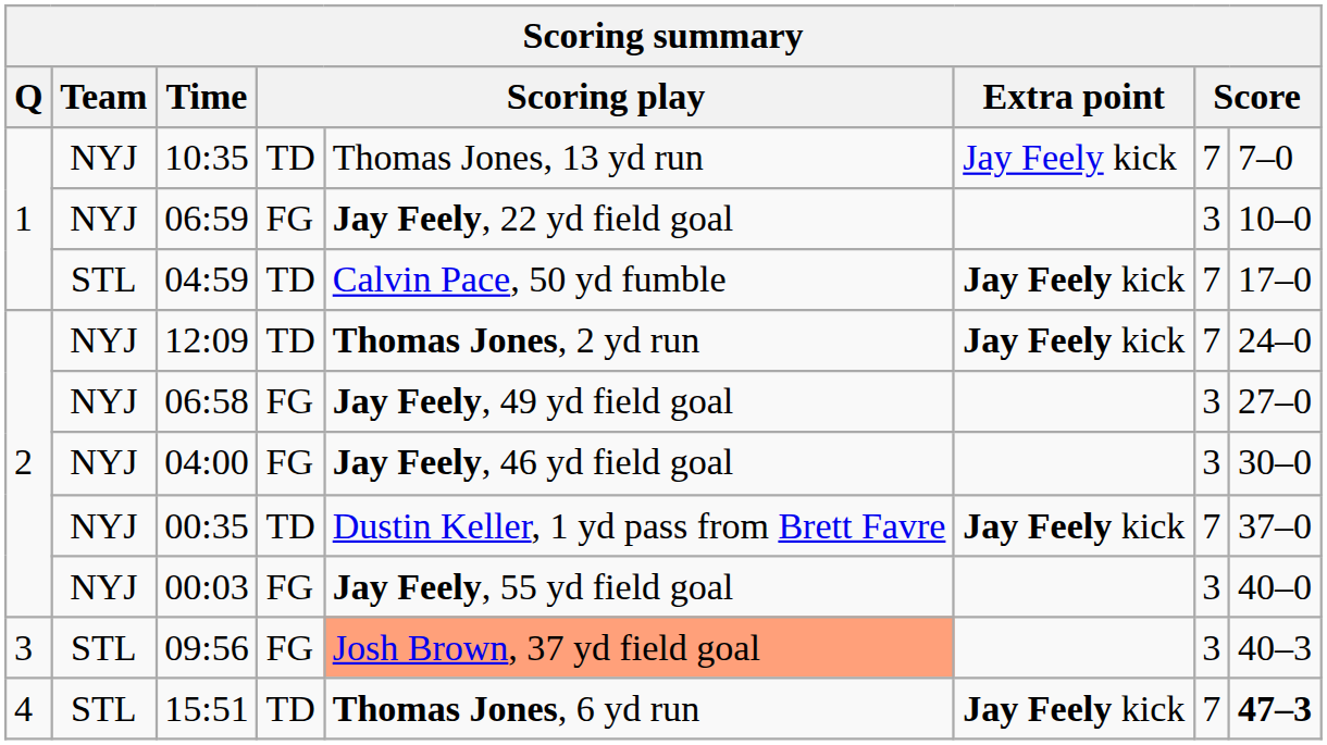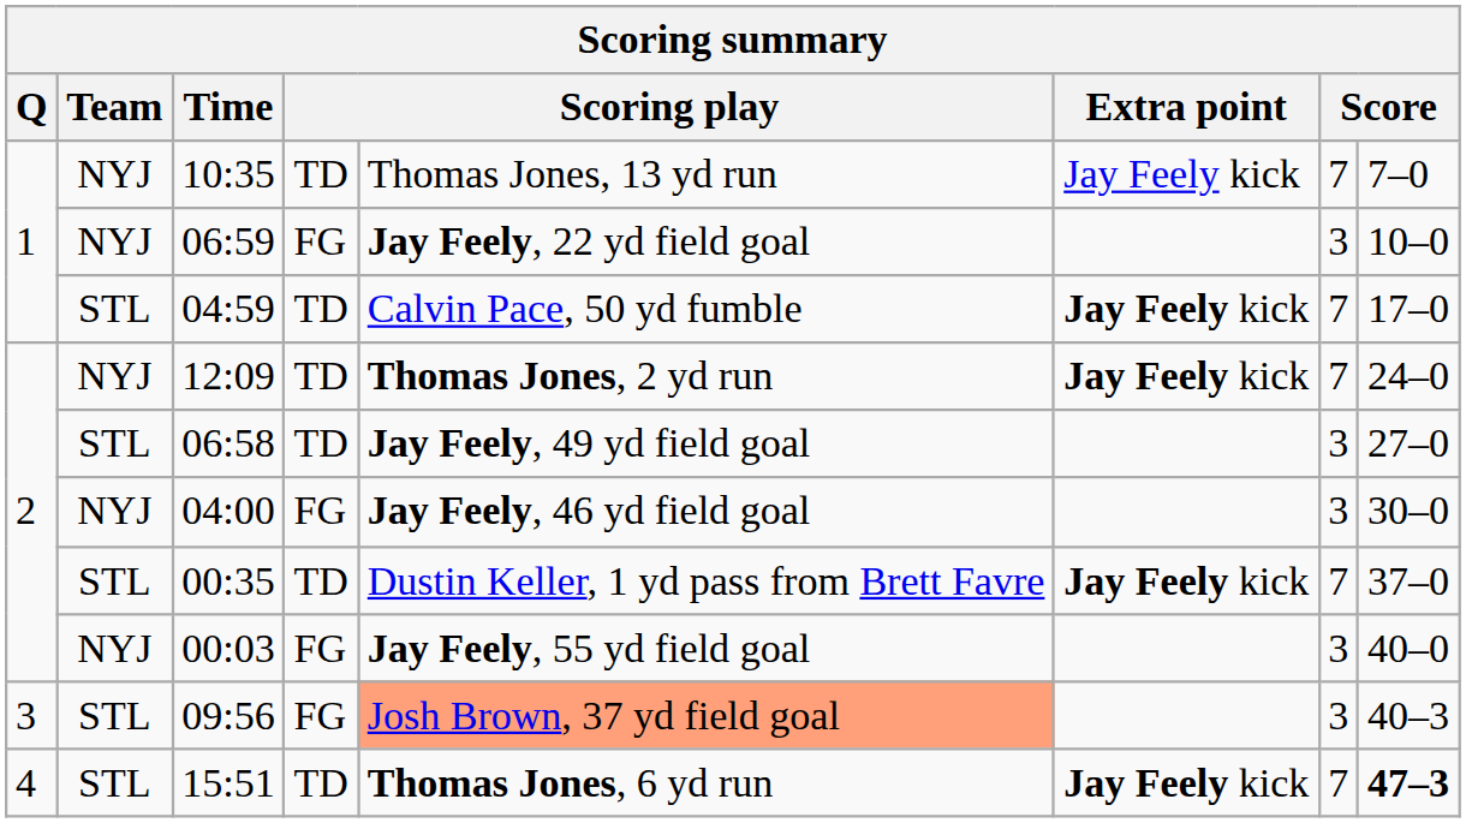 <table class="wikitable" style="font-size: 95%;">
 <tr>
 <th colspan=8>Scoring summary</th>
 </tr>
 <tr>
 <th>Q</th>
 <th>Team</th>
 <th>Time</th>
 <th colspan=2>Scoring play</th>
 <th>Extra point</th>
 <th colspan=2>Score</th>
 </tr>
 <tr>
 <td rowspan=3>1</td>
 <td align=center>NYJ</td>
 <td align=right>10:35</td>
 <td>TD</td>
 <td>Thomas Jones, 13 yd run</td>
 <td><a href='#'>Jay Feely</a> kick</td>
 <td>7</td>
 <td>7–0</td>
 </tr>
 <tr>
 <td align=center>NYJ</td>
 <td align=right>06:59</td>
 <td>FG</td>
 <td><strong>Jay Feely</strong>, 22 yd field goal</td>
 <td></td>
 <td>3</td>
 <td>10–0</td>
 </tr>
 <tr>
 <td align=center>STL</td>
 <td align=right>04:59</td>
 <td>TD</td>
 <td><a href='#'>Calvin Pace</a>, 50 yd fumble</td>
 <td><strong>Jay Feely</strong> kick</td>
 <td>7</td>
 <td>17–0</td>
 </tr>
 <tr>
 <td rowspan=5>2</td>
 <td align=center>NYJ</td>
 <td align=right>12:09</td>
 <td>TD</td>
 <td><strong>Thomas Jones</strong>, 2 yd run</td>
 <td><strong>Jay Feely</strong> kick</td>
 <td>7</td>
 <td>24–0</td>
 </tr>
 <tr>
-<td align=center>NYJ</td>
+<td align=center>STL</td>
 <td align=right>06:58</td>
-<td>FG</td>
+<td>TD</td>
 <td><strong>Jay Feely</strong>, 49 yd field goal</td>
 <td></td>
 <td>3</td>
 <td>27–0</td>
 </tr>
 <tr>
 <td align=center>NYJ</td>
 <td align=right>04:00</td>
 <td>FG</td>
 <td><strong>Jay Feely</strong>, 46 yd field goal</td>
 <td></td>
 <td>3</td>
 <td>30–0</td>
 </tr>
 <tr>
-<td align=center>NYJ</td>
+<td align=center>STL</td>
 <td align=right>00:35</td>
 <td>TD</td>
 <td><a href='#'>Dustin Keller</a>, 1 yd pass from <a href='#'>Brett Favre</a></td>
 <td><strong>Jay Feely</strong> kick</td>
 <td>7</td>
 <td>37–0</td>
 </tr>
 <tr>
 <td align=center>NYJ</td>
 <td align=right>00:03</td>
 <td>FG</td>
 <td><strong>Jay Feely</strong>, 55 yd field goal</td>
 <td></td>
 <td>3</td>
 <td>40–0</td>
 </tr>
 <tr>
 <td>3</td>
 <td align=center>STL</td>
 <td align=right>09:56</td>
 <td>FG</td>
 <td style="background: lightsalmon;"><a href='#'>Josh Brown</a>, 37 yd field goal</td>
 <td></td>
 <td>3</td>
 <td>40–3</td>
 </tr>
 <tr>
 <td>4</td>
 <td align=center>STL</td>
 <td align=right>15:51</td>
 <td>TD</td>
 <td><strong>Thomas Jones</strong>, 6 yd run</td>
 <td><strong>Jay Feely</strong> kick</td>
 <td>7</td>
 <td><strong>47–3</strong></td>
 </tr>
 </table>
